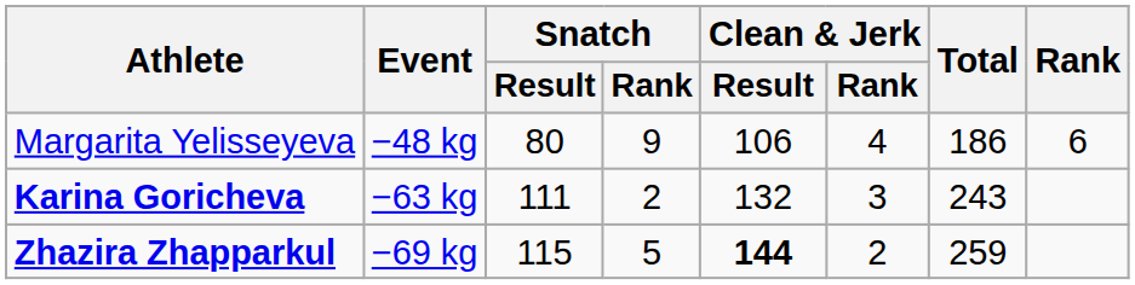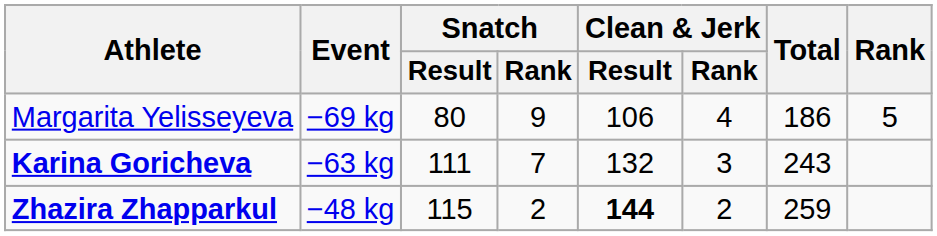 <table class="wikitable" style="font-size:90%">
 <tr>
 <th rowspan="2">Athlete</th>
 <th rowspan="2">Event</th>
 <th colspan="2">Snatch</th>
 <th colspan="2">Clean & Jerk</th>
 <th rowspan="2">Total</th>
 <th rowspan="2">Rank</th>
 </tr>
 <tr style="font-size:95%">
 <th>Result</th>
 <th>Rank</th>
 <th>Result</th>
 <th>Rank</th>
 </tr>
 <tr align=center>
 <td align=left><a href='#'>Margarita Yelisseyeva</a></td>
-<td align=left><a href='#'>−48 kg</a></td>
+<td align=left><a href='#'>−69 kg</a></td>
 <td>80</td>
 <td>9</td>
 <td>106</td>
 <td>4</td>
 <td>186</td>
-<td>6</td>
+<td>5</td>
 </tr>
 <tr align=center>
 <td align=left><strong><a href='#'>Karina Goricheva</a></strong></td>
 <td align=left><a href='#'>−63 kg</a></td>
 <td>111</td>
-<td>2</td>
+<td>7</td>
 <td>132</td>
 <td>3</td>
 <td>243</td>
 <td></td>
 </tr>
 <tr align=center>
 <td align=left><strong><a href='#'>Zhazira Zhapparkul</a></strong></td>
-<td align=left><a href='#'>−69 kg</a></td>
+<td align=left><a href='#'>−48 kg</a></td>
 <td>115</td>
-<td>5</td>
+<td>2</td>
 <td><strong>144</strong></td>
 <td>2</td>
 <td>259</td>
 <td></td>
 </tr>
 </table>
